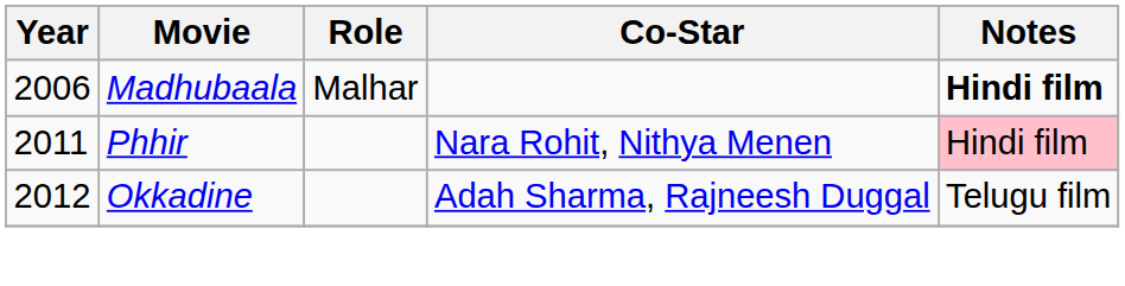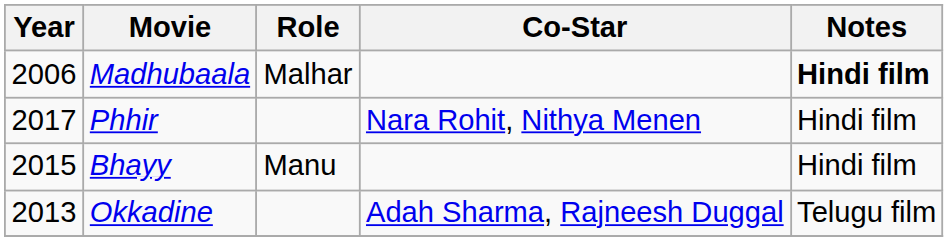 <table class="wikitable sortable">
 <tr>
 <th>Year</th>
 <th>Movie</th>
 <th>Role</th>
 <th>Co-Star</th>
 <th>Notes</th>
 </tr>
 <tr>
 <td>2006</td>
 <td><em><a href='#'>Madhubaala</a></em></td>
 <td>Malhar</td>
 <td></td>
 <td><strong>Hindi film</strong></td>
 </tr>
 <tr>
-<td>2011</td>
+<td>2017</td>
 <td><em><a href='#'>Phhir</a></em></td>
 <td></td>
 <td><a href='#'>Nara Rohit</a>, <a href='#'>Nithya Menen</a></td>
-<td style="background: pink;">Hindi film</td>
+<td>Hindi film</td>
 </tr>
 <tr>
-<td>2012</td>
+<td>2015</td>
+<td><em><a href='#'>Bhayy</a></em></td>
+<td>Manu</td>
+<td></td>
+<td>Hindi film</td>
+</tr>
+<tr>
+<td>2013</td>
 <td><em><a href='#'>Okkadine</a></em></td>
 <td></td>
 <td><a href='#'>Adah Sharma</a>, <a href='#'>Rajneesh Duggal</a></td>
 <td>Telugu film</td>
 </tr>
 <tr>
 </tr>
 </table>
